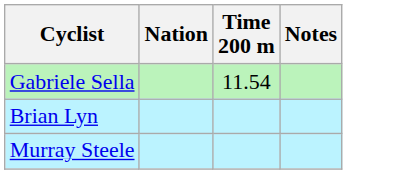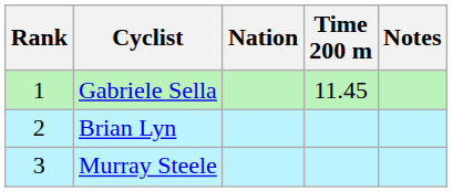 <table class="wikitable sortable" style="text-align:center">
 <tr>
+<th>Rank</th>
 <th>Cyclist</th>
 <th>Nation</th>
 <th>Time<br>200 m</th>
 <th>Notes</th>
 </tr>
 <tr bgcolor=bbf3bb>
+<td>1</td>
 <td align=left><a href='#'>Gabriele Sella</a></td>
 <td align=left></td>
-<td>11.54</td>
+<td>11.45</td>
 <td></td>
 </tr>
 <tr bgcolor=bbf3ff>
+<td>2</td>
 <td align=left><a href='#'>Brian Lyn</a></td>
 <td align=left></td>
 <td></td>
 <td></td>
 </tr>
 <tr bgcolor=bbf3ff>
+<td>3</td>
 <td align=left><a href='#'>Murray Steele</a></td>
 <td align=left></td>
 <td></td>
 <td></td>
 </tr>
 </table>
